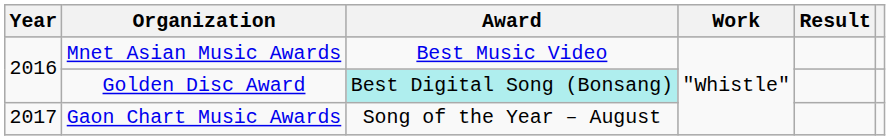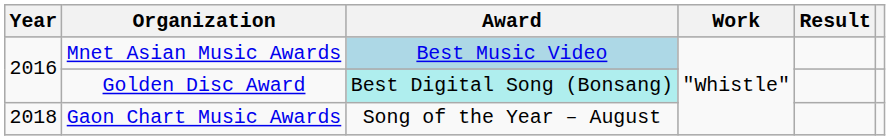 <table class="wikitable sortable plainrowheaders">
 <tr>
 <th scope="col">Year</th>
 <th scope="col">Organization</th>
 <th scope="col">Award</th>
 <th scope="col">Work</th>
 <th scope="col">Result</th>
 <th class="unsortable"></th>
 </tr>
 <tr>
 <td align="center" rowspan="2">2016</td>
 <td align="center"><a href='#'>Mnet Asian Music Awards</a></td>
-<td align="center"><a href='#'>Best Music Video</a></td>
+<td align="center" style="background: lightblue;"><a href='#'>Best Music Video</a></td>
 <td align="center" rowspan="3">"Whistle"</td>
 <td></td>
 <td align="center"></td>
 </tr>
 <tr>
 <td align="center"><a href='#'>Golden Disc Award</a></td>
 <td align="center" style="background: paleturquoise;">Best Digital Song (Bonsang)</td>
 <td></td>
 <td align="center"></td>
 </tr>
 <tr>
-<td align="center" rowspan="1">2017</td>
+<td align="center" rowspan="1">2018</td>
 <td align="center"><a href='#'>Gaon Chart Music Awards</a></td>
 <td align="center">Song of the Year – August</td>
 <td></td>
 <td align="center"></td>
 </tr>
 </table>
